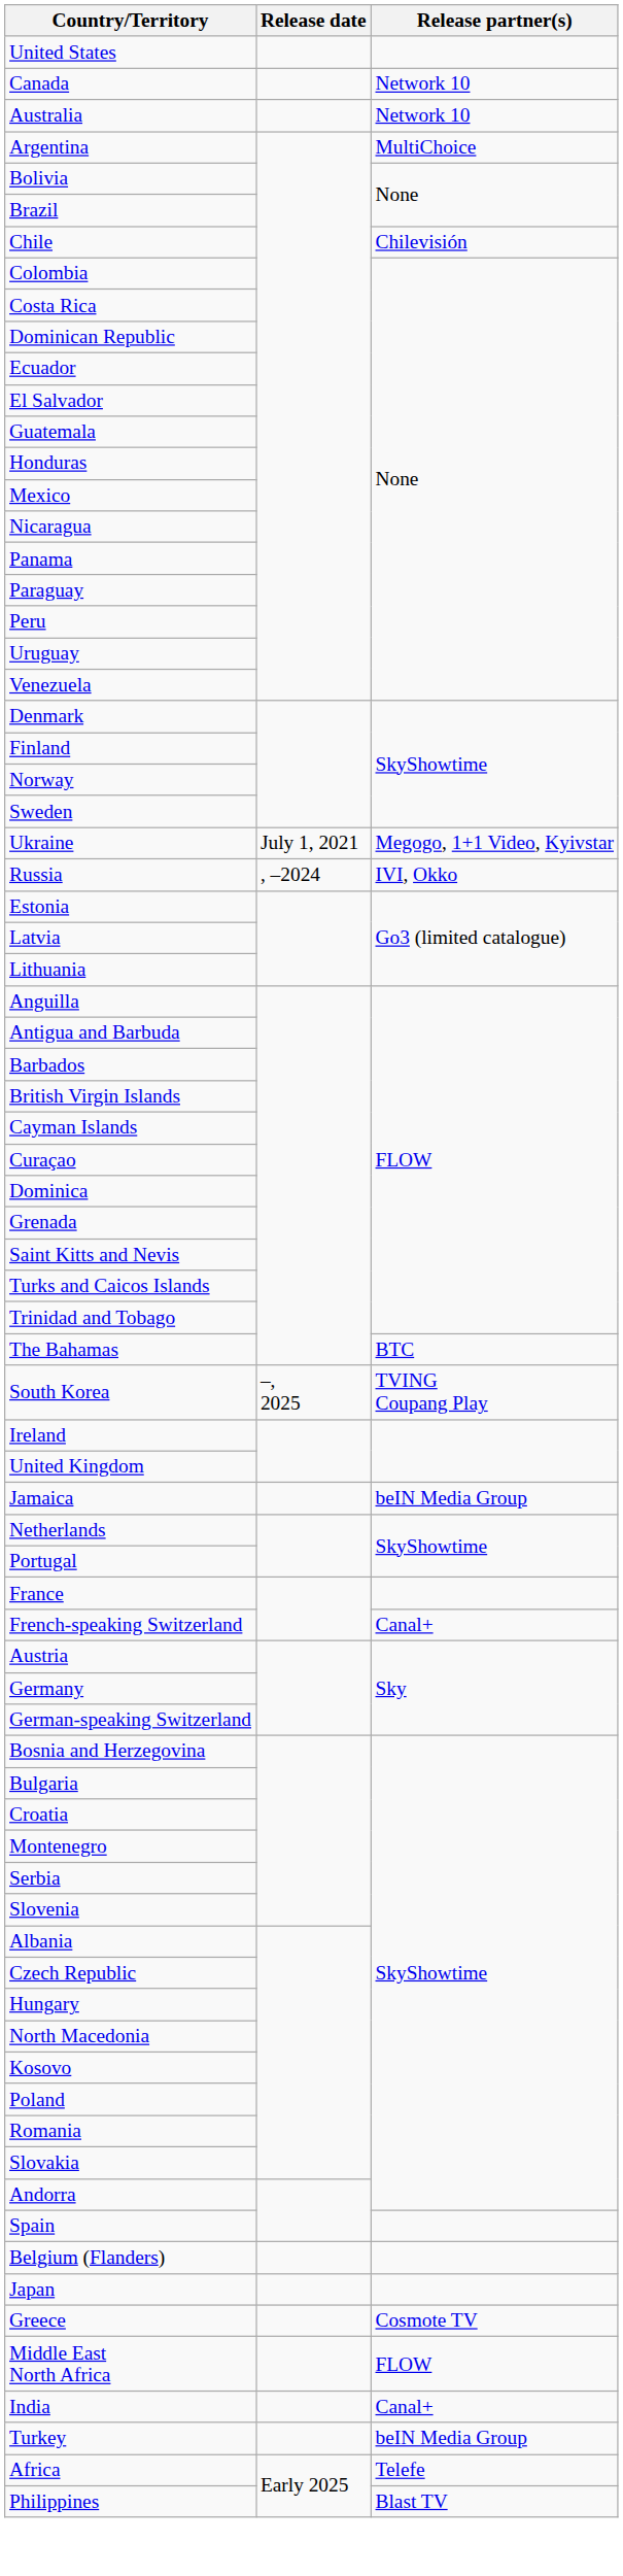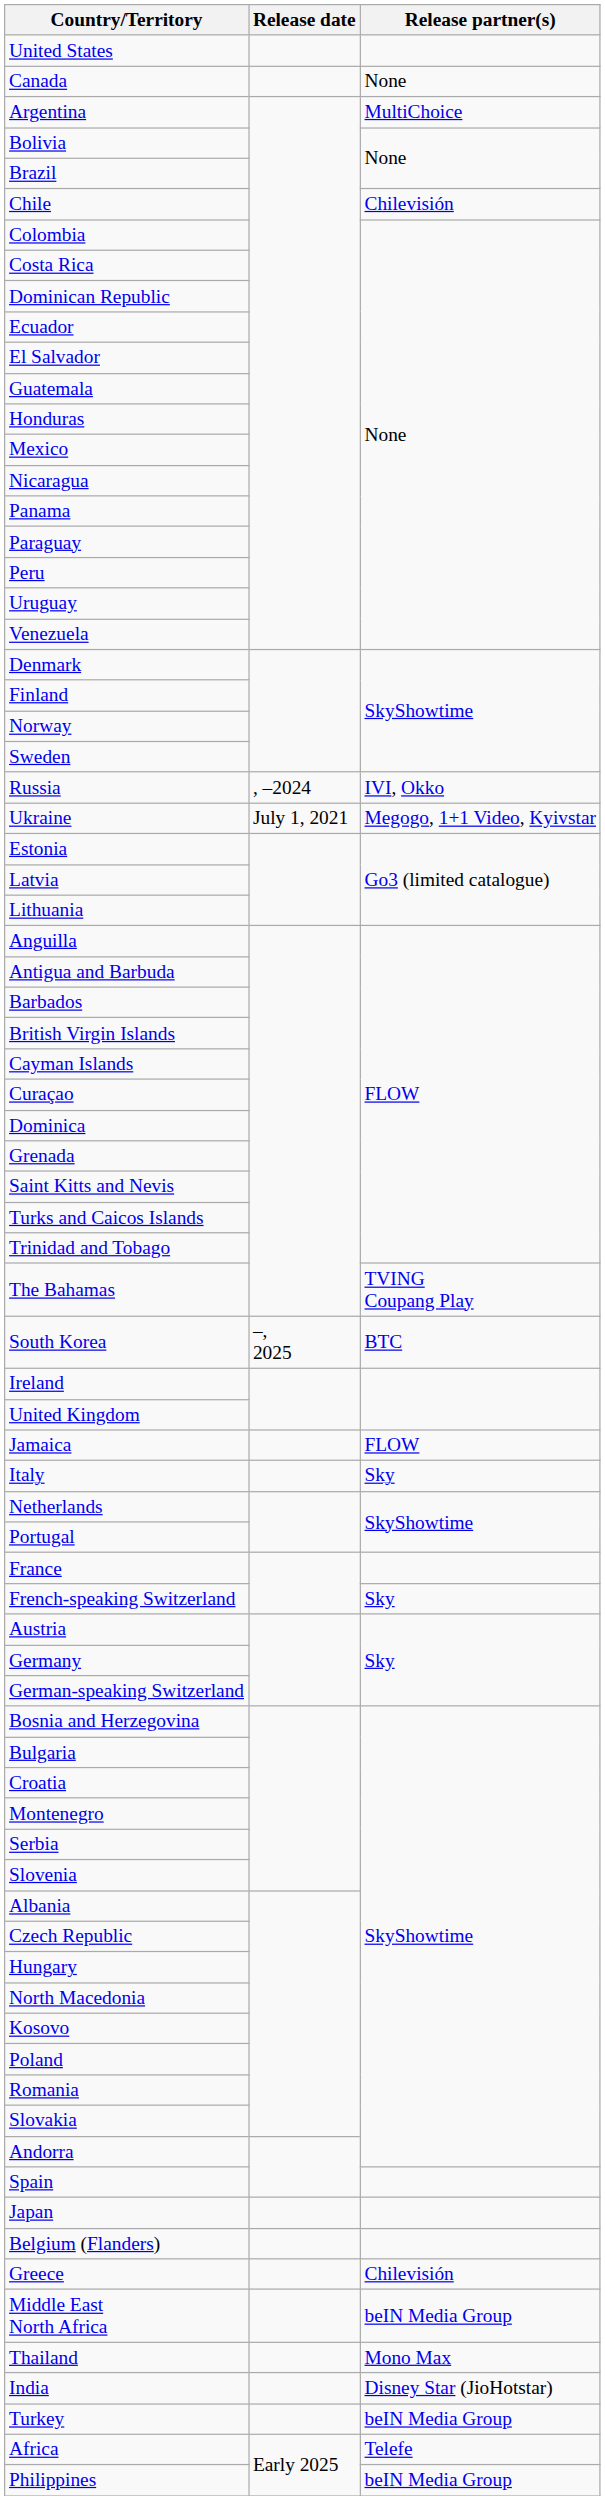 <table class="wikitable sortable plainrowheaders">
 <tr>
 <th scope="col">Country/Territory</th>
 <th scope="col">Release date</th>
 <th scope="col">Release partner(s)</th>
 </tr>
 <tr>
 <td><a href='#'>United States</a></td>
 <td scope="row"></td>
 <td></td>
 </tr>
 <tr>
 <td><a href='#'>Canada</a></td>
 <td scope="row"></td>
-<td><a href='#'>Network 10</a></td>
-</tr>
-<tr>
-<td><a href='#'>Australia</a></td>
-<td scope="row"></td>
-<td><a href='#'>Network 10</a></td>
+<td>None</td>
 </tr>
 <tr>
 <td><a href='#'>Argentina</a></td>
 <td rowspan="18" scope="row"></td>
 <td><a href='#'>MultiChoice</a></td>
 </tr>
 <tr>
 <td><a href='#'>Bolivia</a></td>
 <td rowspan="2">None</td>
 </tr>
 <tr>
 <td><a href='#'>Brazil</a></td>
 </tr>
 <tr>
 <td><a href='#'>Chile</a></td>
 <td><a href='#'>Chilevisión</a></td>
 </tr>
 <tr>
 <td><a href='#'>Colombia</a></td>
 <td rowspan="14">None</td>
 </tr>
 <tr>
 <td><a href='#'>Costa Rica</a></td>
 </tr>
 <tr>
 <td><a href='#'>Dominican Republic</a></td>
 </tr>
 <tr>
 <td><a href='#'>Ecuador</a></td>
 </tr>
 <tr>
 <td><a href='#'>El Salvador</a></td>
 </tr>
 <tr>
 <td><a href='#'>Guatemala</a></td>
 </tr>
 <tr>
 <td><a href='#'>Honduras</a></td>
 </tr>
 <tr>
 <td><a href='#'>Mexico</a></td>
 </tr>
 <tr>
 <td><a href='#'>Nicaragua</a></td>
 </tr>
 <tr>
 <td><a href='#'>Panama</a></td>
 </tr>
 <tr>
 <td><a href='#'>Paraguay</a></td>
 </tr>
 <tr>
 <td><a href='#'>Peru</a></td>
 </tr>
 <tr>
 <td><a href='#'>Uruguay</a></td>
 </tr>
 <tr>
 <td><a href='#'>Venezuela</a></td>
 </tr>
 <tr>
 <td><a href='#'>Denmark</a></td>
 <td rowspan="4" scope="row"></td>
 <td rowspan="4"><a href='#'>SkyShowtime</a></td>
 </tr>
 <tr>
 <td><a href='#'>Finland</a></td>
 </tr>
 <tr>
 <td><a href='#'>Norway</a></td>
 </tr>
 <tr>
 <td><a href='#'>Sweden</a></td>
 </tr>
 <tr>
+<td><a href='#'>Russia</a></td>
+<td>, –2024</td>
+<td><a href='#'>IVI</a>, <a href='#'>Okko</a></td>
+</tr>
+<tr>
 <td><a href='#'>Ukraine</a></td>
 <td>July 1, 2021</td>
 <td><a href='#'>Megogo</a>, <a href='#'>1+1 Video</a>, <a href='#'>Kyivstar</a></td>
-</tr>
-<tr>
-<td><a href='#'>Russia</a></td>
-<td>, –2024</td>
-<td><a href='#'>IVI</a>, <a href='#'>Okko</a></td>
 </tr>
 <tr>
 <td><a href='#'>Estonia</a></td>
 <td rowspan="3" scope="row"></td>
 <td rowspan="3"><a href='#'>Go3</a> (limited catalogue)</td>
 </tr>
 <tr>
 <td><a href='#'>Latvia</a></td>
 </tr>
 <tr>
 <td><a href='#'>Lithuania</a></td>
 </tr>
 <tr>
 <td><a href='#'>Anguilla</a></td>
 <td rowspan="12" scope="row"></td>
 <td rowspan="11"><a href='#'>FLOW</a></td>
 </tr>
 <tr>
 <td><a href='#'>Antigua and Barbuda</a></td>
 </tr>
 <tr>
 <td><a href='#'>Barbados</a></td>
 </tr>
 <tr>
 <td><a href='#'>British Virgin Islands</a></td>
 </tr>
 <tr>
 <td><a href='#'>Cayman Islands</a></td>
 </tr>
 <tr>
 <td><a href='#'>Curaçao</a></td>
 </tr>
 <tr>
 <td><a href='#'>Dominica</a></td>
 </tr>
 <tr>
 <td><a href='#'>Grenada</a></td>
 </tr>
 <tr>
 <td><a href='#'>Saint Kitts and Nevis</a></td>
 </tr>
 <tr>
 <td><a href='#'>Turks and Caicos Islands</a></td>
 </tr>
 <tr>
 <td><a href='#'>Trinidad and Tobago</a></td>
 </tr>
 <tr>
 <td><a href='#'>The Bahamas</a></td>
-<td><a href='#'>BTC</a></td>
+<td><a href='#'>TVING</a><br><a href='#'>Coupang Play</a></td>
 </tr>
 <tr>
 <td><a href='#'>South Korea</a></td>
 <td scope="row">–,<br>2025</td>
-<td><a href='#'>TVING</a><br><a href='#'>Coupang Play</a></td>
+<td><a href='#'>BTC</a></td>
 </tr>
 <tr>
 <td><a href='#'>Ireland</a></td>
 <td rowspan="2" scope="row"></td>
 <td rowspan="2"></td>
 </tr>
 <tr>
 <td><a href='#'>United Kingdom</a></td>
 </tr>
 <tr>
 <td><a href='#'>Jamaica</a></td>
 <td scope="row"></td>
-<td><a href='#'>beIN Media Group</a></td>
+<td><a href='#'>FLOW</a></td>
+</tr>
+<tr>
+<td><a href='#'>Italy</a></td>
+<td scope="row"></td>
+<td><a href='#'>Sky</a></td>
 </tr>
 <tr>
 <td><a href='#'>Netherlands</a></td>
 <td rowspan="2" scope="row"></td>
 <td rowspan="2"><a href='#'>SkyShowtime</a></td>
 </tr>
 <tr>
 <td><a href='#'>Portugal</a></td>
 </tr>
 <tr>
 <td><a href='#'>France</a></td>
 <td rowspan="2" scope="row"></td>
 <td></td>
 </tr>
 <tr>
 <td><a href='#'>French-speaking Switzerland</a></td>
-<td><a href='#'>Canal+</a></td>
+<td><a href='#'>Sky</a></td>
 </tr>
 <tr>
 <td><a href='#'>Austria</a></td>
 <td rowspan="3" scope="row"></td>
 <td rowspan="3"><a href='#'>Sky</a></td>
 </tr>
 <tr>
 <td><a href='#'>Germany</a></td>
 </tr>
 <tr>
 <td><a href='#'>German-speaking Switzerland</a></td>
 </tr>
 <tr>
 <td><a href='#'>Bosnia and Herzegovina</a></td>
 <td rowspan="6" scope="row"></td>
 <td rowspan="15"><a href='#'>SkyShowtime</a></td>
 </tr>
 <tr>
 <td><a href='#'>Bulgaria</a></td>
 </tr>
 <tr>
 <td><a href='#'>Croatia</a></td>
 </tr>
 <tr>
 <td><a href='#'>Montenegro</a></td>
 </tr>
 <tr>
 <td><a href='#'>Serbia</a></td>
 </tr>
 <tr>
 <td><a href='#'>Slovenia</a></td>
 </tr>
 <tr>
 <td><a href='#'>Albania</a></td>
 <td rowspan="8" scope="row"></td>
 </tr>
 <tr>
 <td><a href='#'>Czech Republic</a></td>
 </tr>
 <tr>
 <td><a href='#'>Hungary</a></td>
 </tr>
 <tr>
 <td><a href='#'>North Macedonia</a></td>
 </tr>
 <tr>
 <td><a href='#'>Kosovo</a></td>
 </tr>
 <tr>
 <td><a href='#'>Poland</a></td>
 </tr>
 <tr>
 <td><a href='#'>Romania</a></td>
 </tr>
 <tr>
 <td><a href='#'>Slovakia</a></td>
 </tr>
 <tr>
 <td><a href='#'>Andorra</a></td>
 <td rowspan="2" scope="row"></td>
 </tr>
 <tr>
 <td><a href='#'>Spain</a></td>
 <td></td>
 </tr>
 <tr>
-<td><a href='#'>Belgium</a> (<a href='#'>Flanders</a>)</td>
+<td><a href='#'>Japan</a></td>
 <td scope="row"></td>
 <td></td>
 </tr>
 <tr>
-<td><a href='#'>Japan</a></td>
+<td><a href='#'>Belgium</a> (<a href='#'>Flanders</a>)</td>
 <td scope="row"></td>
 <td></td>
 </tr>
 <tr>
 <td><a href='#'>Greece</a></td>
 <td></td>
-<td><a href='#'>Cosmote TV</a></td>
+<td><a href='#'>Chilevisión</a></td>
 </tr>
 <tr>
 <td><a href='#'>Middle East<br>North Africa</a></td>
 <td></td>
-<td><a href='#'>FLOW</a></td>
+<td><a href='#'>beIN Media Group</a></td>
+</tr>
+<tr>
+<td><a href='#'>Thailand</a></td>
+<td scope="row"></td>
+<td><a href='#'>Mono Max</a></td>
 </tr>
 <tr>
 <td><a href='#'>India</a></td>
 <td scope="row"></td>
-<td><a href='#'>Canal+</a></td>
+<td><a href='#'>Disney Star</a> (JioHotstar)</td>
 </tr>
 <tr>
 <td><a href='#'>Turkey</a></td>
 <td scope="row"></td>
 <td><a href='#'>beIN Media Group</a></td>
 </tr>
 <tr>
 <td><a href='#'>Africa</a></td>
 <td rowspan="2" scope="row">Early 2025</td>
 <td><a href='#'>Telefe</a></td>
 </tr>
 <tr>
 <td><a href='#'>Philippines</a></td>
-<td><a href='#'>Blast TV</a></td>
+<td><a href='#'>beIN Media Group</a></td>
 </tr>
 </table>
